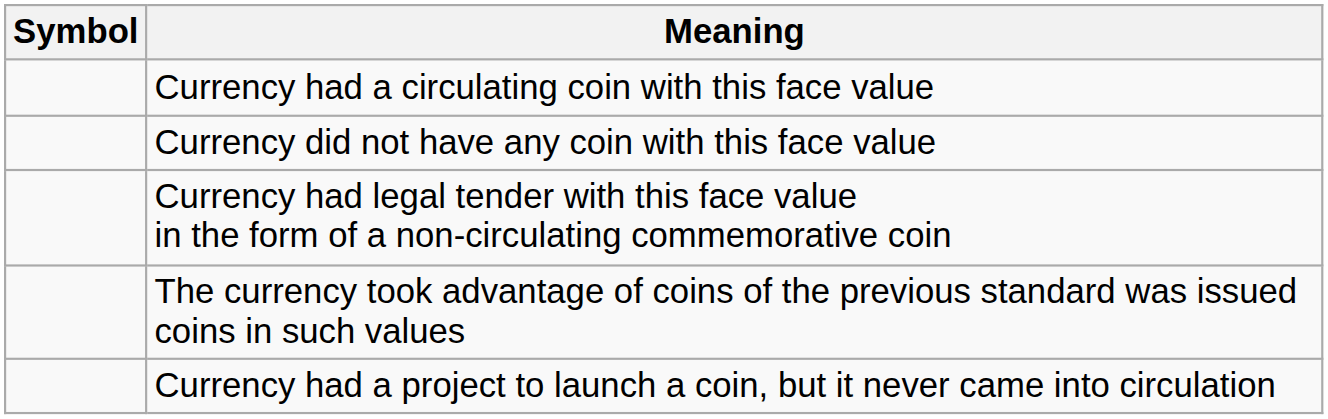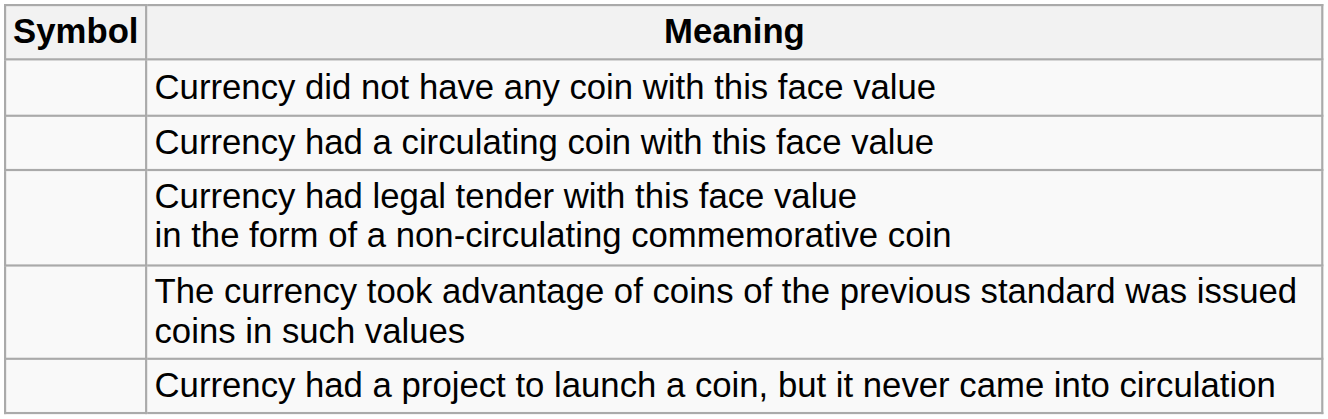 <table class="wikitable">
 <tr>
 <th>Symbol</th>
 <th>Meaning</th>
 </tr>
 <tr>
 <td></td>
-<td>Currency had a circulating coin with this face value</td>
+<td>Currency did not have any coin with this face value</td>
 </tr>
 <tr>
 <td></td>
-<td>Currency did not have any coin with this face value</td>
+<td>Currency had a circulating coin with this face value</td>
 </tr>
 <tr>
 <td></td>
 <td>Currency had legal tender with this face value<br>in the form of a non-circulating commemorative coin</td>
 </tr>
 <tr>
 <td></td>
 <td>The currency took advantage of coins of the previous standard was issued coins in such values</td>
 </tr>
 <tr>
 <td></td>
 <td>Currency had a project to launch a coin, but it never came into circulation</td>
 </tr>
 </table>
